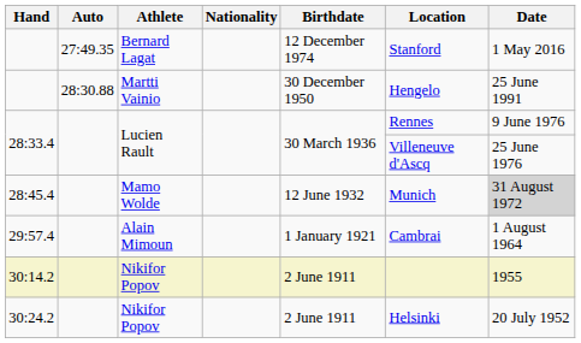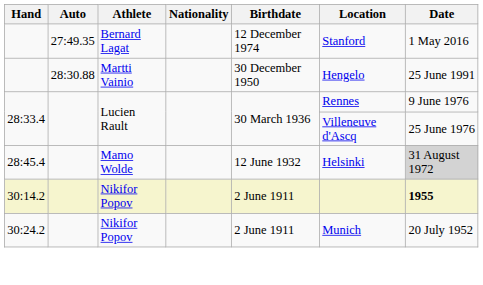 <table class="wikitable">
 <tr>
 <th>Hand</th>
 <th>Auto</th>
 <th>Athlete</th>
 <th>Nationality</th>
 <th>Birthdate</th>
 <th>Location</th>
 <th>Date</th>
 </tr>
 <tr>
 <td></td>
 <td>27:49.35</td>
 <td><a href='#'>Bernard Lagat</a></td>
 <td></td>
 <td>12 December 1974</td>
 <td><a href='#'>Stanford</a></td>
 <td>1 May 2016</td>
 </tr>
 <tr>
 <td></td>
 <td>28:30.88</td>
 <td><a href='#'>Martti Vainio</a></td>
 <td></td>
 <td>30 December 1950</td>
 <td><a href='#'>Hengelo</a></td>
 <td>25 June 1991</td>
 </tr>
 <tr>
 <td rowspan=2>28:33.4</td>
 <td rowspan=2></td>
 <td rowspan=2>Lucien Rault</td>
 <td rowspan=2></td>
 <td rowspan=2>30 March 1936</td>
 <td><a href='#'>Rennes</a></td>
 <td>9 June 1976</td>
 </tr>
 <tr>
 <td><a href='#'>Villeneuve d'Ascq</a></td>
 <td>25 June 1976</td>
 </tr>
 <tr>
 <td>28:45.4</td>
 <td></td>
 <td><a href='#'>Mamo Wolde</a></td>
 <td></td>
 <td>12 June 1932</td>
-<td><a href='#'>Munich</a></td>
+<td><a href='#'>Helsinki</a></td>
 <td style="background: lightgrey;">31 August 1972</td>
-</tr>
-<tr>
-<td>29:57.4</td>
-<td></td>
-<td><a href='#'>Alain Mimoun</a></td>
-<td></td>
-<td>1 January 1921</td>
-<td><a href='#'>Cambrai</a></td>
-<td>1 August 1964</td>
 </tr>
 <tr bgcolor=#f6F5CE>
 <td>30:14.2</td>
 <td></td>
 <td><a href='#'>Nikifor Popov</a></td>
 <td></td>
 <td>2 June 1911</td>
 <td></td>
-<td>1955</td>
+<td><strong>1955</strong></td>
 </tr>
 <tr>
 <td>30:24.2</td>
 <td></td>
 <td><a href='#'>Nikifor Popov</a></td>
 <td></td>
 <td>2 June 1911</td>
-<td><a href='#'>Helsinki</a></td>
+<td><a href='#'>Munich</a></td>
 <td>20 July 1952</td>
 </tr>
 </table>
